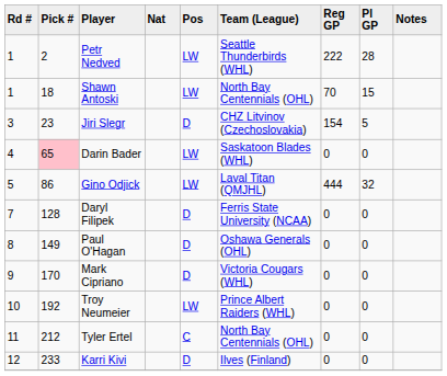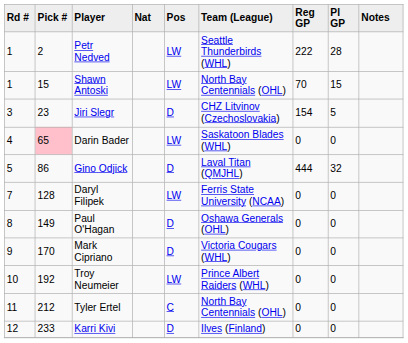 <table class="wikitable" style="width: 100%">
 <tr>
 <td width="5%"; bgcolor="#eeeeee"><strong>Rd #</strong></td>
 <td width="5%"; bgcolor="#eeeeee"><strong>Pick #</strong></td>
 <td width="5%"; bgcolor="#eeeeee"><strong>Player</strong></td>
 <td width="5%"; bgcolor="#eeeeee"><strong>Nat</strong></td>
 <td width="5%"; bgcolor="#eeeeee"><strong>Pos</strong></td>
 <td width="5%"; bgcolor="#eeeeee"><strong>Team (League)</strong></td>
 <td width="5%"; bgcolor="#eeeeee"><strong>Reg GP</strong></td>
 <td width="5%"; bgcolor="#eeeeee"><strong>Pl GP</strong></td>
 <td width="5%"; bgcolor="#eeeeee"><strong>Notes</strong></td>
 </tr>
 <tr>
 <td>1</td>
 <td>2</td>
 <td><a href='#'>Petr Nedved</a></td>
 <td></td>
 <td><a href='#'>LW</a></td>
 <td><a href='#'>Seattle Thunderbirds</a> (<a href='#'>WHL</a>)</td>
 <td>222</td>
 <td>28</td>
 <td></td>
 </tr>
 <tr>
 <td>1</td>
-<td>18</td>
+<td>15</td>
 <td><a href='#'>Shawn Antoski</a></td>
 <td></td>
 <td><a href='#'>LW</a></td>
 <td><a href='#'>North Bay Centennials</a> (<a href='#'>OHL</a>)</td>
 <td>70</td>
 <td>15</td>
 <td></td>
 </tr>
 <tr>
 <td>3</td>
 <td>23</td>
 <td><a href='#'>Jiri Slegr</a></td>
 <td></td>
 <td><a href='#'>D</a></td>
 <td><a href='#'>CHZ Litvinov</a> (<a href='#'>Czechoslovakia</a>)</td>
 <td>154</td>
 <td>5</td>
 <td></td>
 </tr>
 <tr>
 <td>4</td>
 <td style="background: pink;">65</td>
 <td>Darin Bader</td>
 <td></td>
 <td><a href='#'>LW</a></td>
 <td><a href='#'>Saskatoon Blades</a> (<a href='#'>WHL</a>)</td>
 <td>0</td>
 <td>0</td>
 <td></td>
 </tr>
 <tr>
 <td>5</td>
 <td>86</td>
 <td><a href='#'>Gino Odjick</a></td>
 <td></td>
-<td><a href='#'>LW</a></td>
+<td><a href='#'>D</a></td>
 <td><a href='#'>Laval Titan</a> (<a href='#'>QMJHL</a>)</td>
 <td>444</td>
 <td>32</td>
 <td></td>
 </tr>
 <tr>
 <td>7</td>
 <td>128</td>
 <td>Daryl Filipek</td>
 <td></td>
-<td><a href='#'>D</a></td>
+<td><a href='#'>LW</a></td>
 <td><a href='#'>Ferris State University</a> (<a href='#'>NCAA</a>)</td>
 <td>0</td>
 <td>0</td>
 <td></td>
 </tr>
 <tr>
 <td>8</td>
 <td>149</td>
 <td>Paul O'Hagan</td>
 <td></td>
 <td><a href='#'>D</a></td>
 <td><a href='#'>Oshawa Generals</a> (<a href='#'>OHL</a>)</td>
 <td>0</td>
 <td>0</td>
 <td></td>
 </tr>
 <tr>
 <td>9</td>
 <td>170</td>
 <td>Mark Cipriano</td>
 <td></td>
 <td><a href='#'>D</a></td>
 <td><a href='#'>Victoria Cougars</a> (<a href='#'>WHL</a>)</td>
 <td>0</td>
 <td>0</td>
 <td></td>
 </tr>
 <tr>
 <td>10</td>
 <td>192</td>
 <td>Troy Neumeier</td>
 <td></td>
 <td><a href='#'>LW</a></td>
 <td><a href='#'>Prince Albert Raiders</a> (<a href='#'>WHL</a>)</td>
 <td>0</td>
 <td>0</td>
 <td></td>
 </tr>
 <tr>
 <td>11</td>
 <td>212</td>
 <td>Tyler Ertel</td>
 <td></td>
 <td><a href='#'>C</a></td>
 <td><a href='#'>North Bay Centennials</a> (<a href='#'>OHL</a>)</td>
 <td>0</td>
 <td>0</td>
 <td></td>
 </tr>
 <tr>
 <td>12</td>
 <td>233</td>
 <td><a href='#'>Karri Kivi</a></td>
 <td></td>
 <td><a href='#'>D</a></td>
 <td><a href='#'>Ilves</a> (<a href='#'>Finland</a>)</td>
 <td>0</td>
 <td>0</td>
 <td></td>
 </tr>
 <tr>
 </tr>
 </table>
